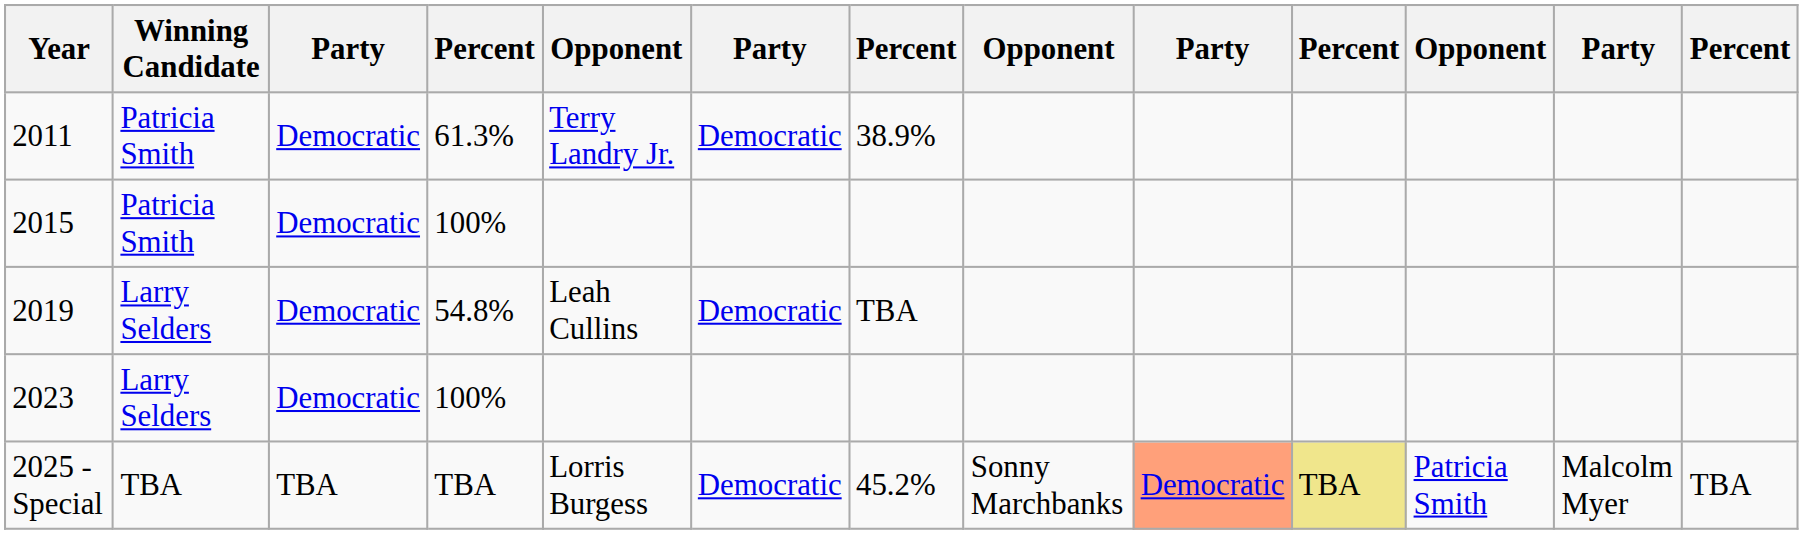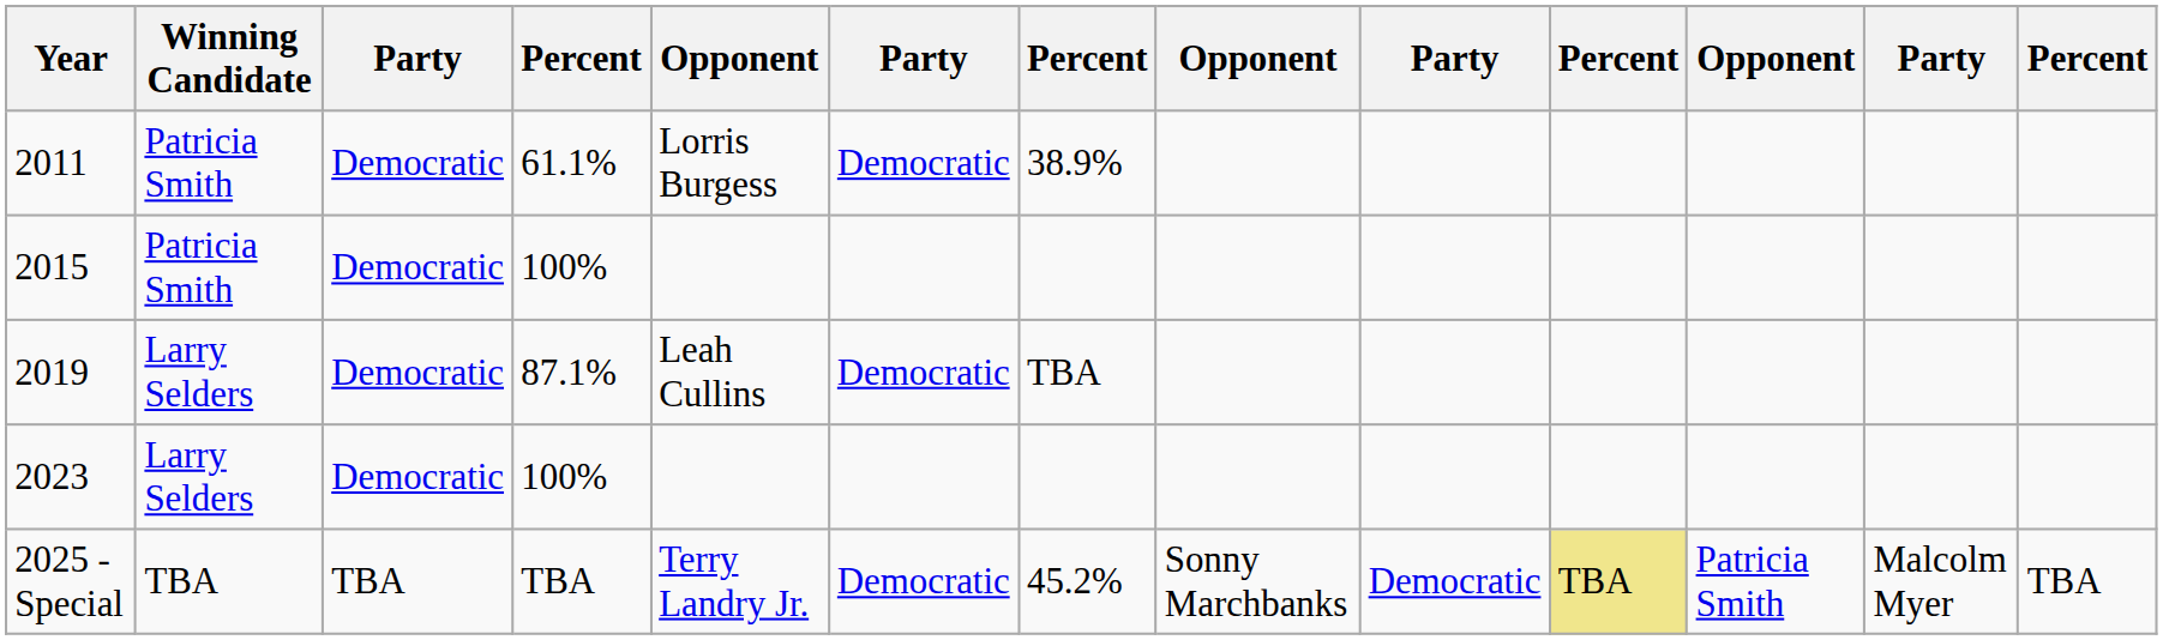 <table class="wikitable" style="margin:0.5em auto; font-size:95%;">
 <tr>
 <th>Year</th>
 <th>Winning Candidate</th>
 <th>Party</th>
 <th>Percent</th>
 <th>Opponent</th>
 <th>Party</th>
 <th>Percent</th>
 <th>Opponent</th>
 <th>Party</th>
 <th>Percent</th>
 <th>Opponent</th>
 <th>Party</th>
 <th>Percent</th>
 </tr>
 <tr>
 <td>2011</td>
 <td><a href='#'>Patricia Smith</a></td>
 <td><a href='#'>Democratic</a></td>
-<td>61.3%</td>
-<td><a href='#'>Terry Landry Jr.</a></td>
+<td>61.1%</td>
+<td>Lorris Burgess</td>
 <td><a href='#'>Democratic</a></td>
 <td>38.9%</td>
 <td></td>
 <td></td>
 <td></td>
 <td></td>
 <td></td>
 <td></td>
 </tr>
 <tr>
 <td>2015</td>
 <td><a href='#'>Patricia Smith</a></td>
 <td><a href='#'>Democratic</a></td>
 <td>100%</td>
 <td></td>
 <td></td>
 <td></td>
 <td></td>
 <td></td>
 <td></td>
 <td></td>
 <td></td>
 <td></td>
 </tr>
 <tr>
 <td>2019</td>
 <td><a href='#'>Larry Selders</a></td>
 <td><a href='#'>Democratic</a></td>
-<td>54.8%</td>
+<td>87.1%</td>
 <td>Leah Cullins</td>
 <td><a href='#'>Democratic</a></td>
 <td>TBA</td>
 <td></td>
 <td></td>
 <td></td>
 <td></td>
 <td></td>
 <td></td>
 </tr>
 <tr>
 <td>2023</td>
 <td><a href='#'>Larry Selders</a></td>
 <td><a href='#'>Democratic</a></td>
 <td>100%</td>
 <td></td>
 <td></td>
 <td></td>
 <td></td>
 <td></td>
 <td></td>
 <td></td>
 <td></td>
 <td></td>
 </tr>
 <tr>
 <td>2025 - Special</td>
 <td>TBA</td>
 <td>TBA</td>
 <td>TBA</td>
-<td>Lorris Burgess</td>
+<td><a href='#'>Terry Landry Jr.</a></td>
 <td><a href='#'>Democratic</a></td>
 <td>45.2%</td>
 <td>Sonny Marchbanks</td>
-<td style="background: lightsalmon;"><a href='#'>Democratic</a></td>
+<td><a href='#'>Democratic</a></td>
 <td style="background: khaki;">TBA</td>
 <td><a href='#'>Patricia Smith</a></td>
 <td>Malcolm Myer</td>
 <td>TBA</td>
 </tr>
 </table>
